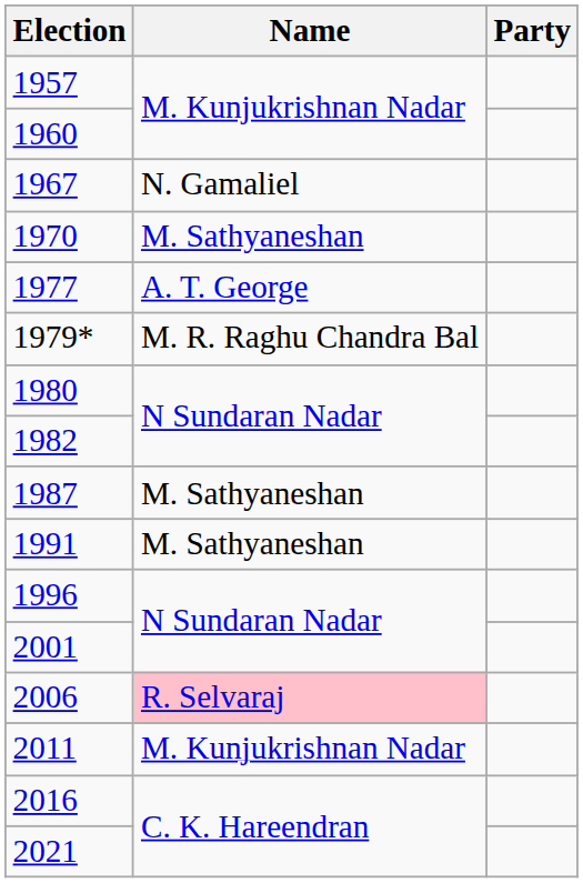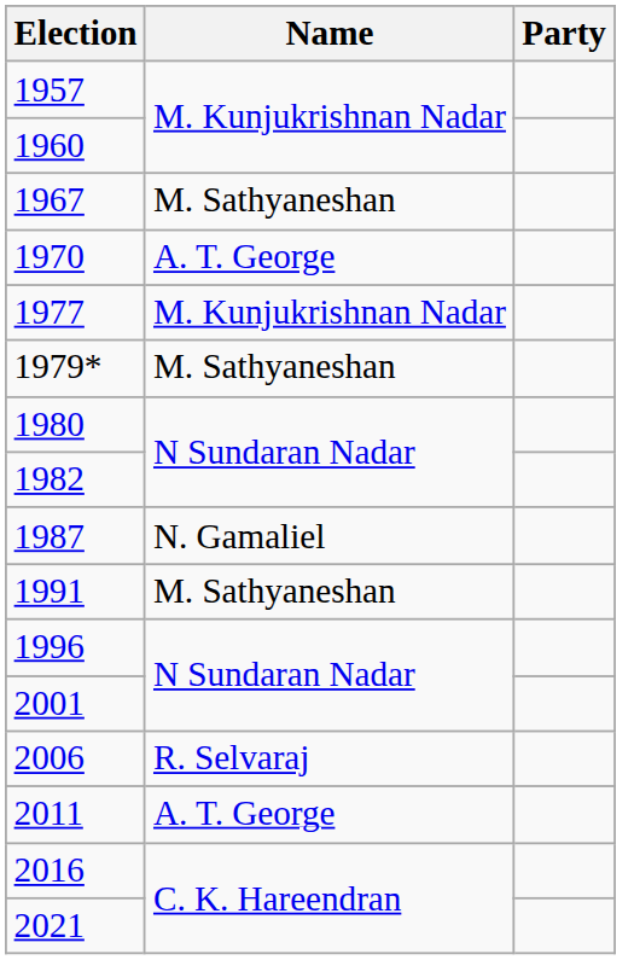 <table class="wikitable sortable">
 <tr>
 <th>Election</th>
 <th>Name</th>
 <th colspan="2">Party</th>
 </tr>
 <tr>
 <td><a href='#'>1957</a></td>
 <td rowspan="2"><a href='#'>M. Kunjukrishnan Nadar</a></td>
 <td></td>
 </tr>
 <tr>
 <td><a href='#'>1960</a></td>
 <td></td>
 </tr>
 <tr>
 <td><a href='#'>1967</a></td>
-<td>N. Gamaliel</td>
+<td>M. Sathyaneshan</td>
 <td></td>
 </tr>
 <tr>
 <td><a href='#'>1970</a></td>
-<td><a href='#'>M. Sathyaneshan</a></td>
+<td><a href='#'>A. T. George</a></td>
 <td></td>
 </tr>
 <tr>
 <td><a href='#'>1977</a></td>
-<td><a href='#'>A. T. George</a></td>
+<td><a href='#'>M. Kunjukrishnan Nadar</a></td>
 <td></td>
 </tr>
 <tr>
 <td>1979*</td>
-<td>M. R. Raghu Chandra Bal</td>
+<td>M. Sathyaneshan</td>
 <td></td>
 </tr>
 <tr>
 <td><a href='#'>1980</a></td>
 <td rowspan="2"><a href='#'>N Sundaran Nadar</a></td>
 <td></td>
 </tr>
 <tr>
 <td><a href='#'>1982</a></td>
 <td></td>
 </tr>
 <tr>
 <td><a href='#'>1987</a></td>
-<td>M. Sathyaneshan</td>
+<td>N. Gamaliel</td>
 <td></td>
 </tr>
 <tr>
 <td><a href='#'>1991</a></td>
 <td>M. Sathyaneshan</td>
 <td></td>
 </tr>
 <tr>
 <td><a href='#'>1996</a></td>
 <td rowspan="2"><a href='#'>N Sundaran Nadar</a></td>
 <td></td>
 </tr>
 <tr>
 <td><a href='#'>2001</a></td>
 <td></td>
 </tr>
 <tr>
 <td><a href='#'>2006</a></td>
-<td style="background: pink;"><a href='#'>R. Selvaraj</a></td>
+<td><a href='#'>R. Selvaraj</a></td>
 <td></td>
 </tr>
 <tr>
 <td><a href='#'>2011</a></td>
-<td><a href='#'>M. Kunjukrishnan Nadar</a></td>
+<td><a href='#'>A. T. George</a></td>
 <td></td>
 </tr>
 <tr>
 <td><a href='#'>2016</a></td>
 <td rowspan="2"><a href='#'>C. K. Hareendran</a></td>
 <td></td>
 </tr>
 <tr>
 <td><a href='#'>2021</a></td>
 </tr>
 </table>
